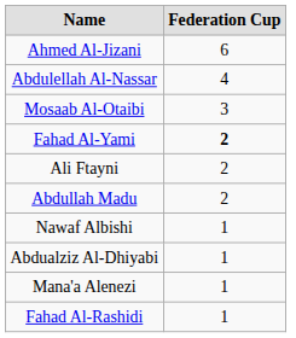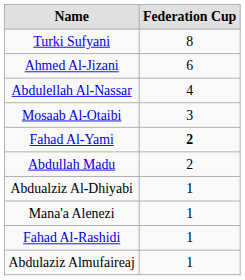 <table class="sortable" border="2" cellpadding="4" cellspacing="0" style="text-align:center; margin: 1em 1em 1em 0; background: #f9f9f9; border: 1px #aaa solid; border-collapse: collapse; font-size: 95%;">
 <tr bgcolor="#E0E0E0">
 <th !style="width:  30px;">Name</th>
 <th !style="width:  30px;">Federation Cup</th>
+</tr>
+<tr>
+<td><a href='#'>Turki Sufyani</a></td>
+<td>8</td>
 </tr>
 <tr>
 <td><a href='#'>Ahmed Al-Jizani</a></td>
 <td>6</td>
 </tr>
 <tr>
 <td><a href='#'>Abdulellah Al-Nassar</a></td>
 <td>4</td>
 </tr>
 <tr>
 <td><a href='#'>Mosaab Al-Otaibi</a></td>
 <td>3</td>
 </tr>
 <tr>
 <td><a href='#'>Fahad Al-Yami</a></td>
 <td><strong>2</strong></td>
 </tr>
 <tr>
-<td>Ali Ftayni</td>
-<td>2</td>
-</tr>
-<tr>
 <td><a href='#'>Abdullah Madu</a></td>
 <td>2</td>
-</tr>
-<tr>
-<td>Nawaf Albishi</td>
-<td>1</td>
 </tr>
 <tr>
 <td>Abdualziz Al-Dhiyabi</td>
 <td>1</td>
 </tr>
 <tr>
 <td>Mana'a Alenezi</td>
 <td>1</td>
 </tr>
 <tr>
 <td><a href='#'>Fahad Al-Rashidi</a></td>
 <td>1</td>
 </tr>
+<tr>
+<td>Abdulaziz Almufaireaj</td>
+<td>1</td>
+</tr>
 </table>
